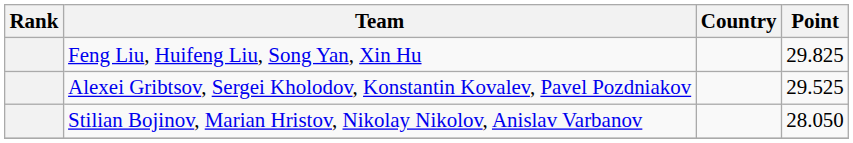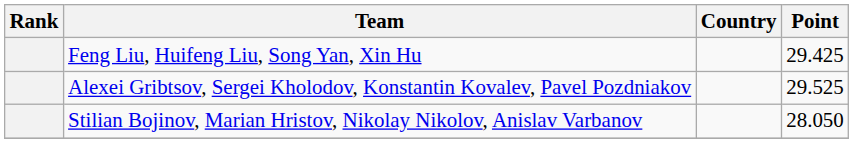 <table class="wikitable sortable">
 <tr>
 <th>Rank</th>
 <th>Team</th>
 <th>Country</th>
 <th>Point</th>
 </tr>
 <tr>
 <th></th>
 <td><a href='#'>Feng Liu</a>, <a href='#'>Huifeng Liu</a>, <a href='#'>Song Yan</a>, <a href='#'>Xin Hu</a></td>
 <td></td>
-<td>29.825</td>
+<td>29.425</td>
 </tr>
 <tr>
 <th></th>
 <td><a href='#'>Alexei Gribtsov</a>, <a href='#'>Sergei Kholodov</a>, <a href='#'>Konstantin Kovalev</a>, <a href='#'>Pavel Pozdniakov</a></td>
 <td></td>
 <td>29.525</td>
 </tr>
 <tr>
 <th></th>
 <td><a href='#'>Stilian Bojinov</a>, <a href='#'>Marian Hristov</a>, <a href='#'>Nikolay Nikolov</a>, <a href='#'>Anislav Varbanov</a></td>
 <td></td>
 <td>28.050</td>
 </tr>
 <tr>
 </tr>
 </table>
